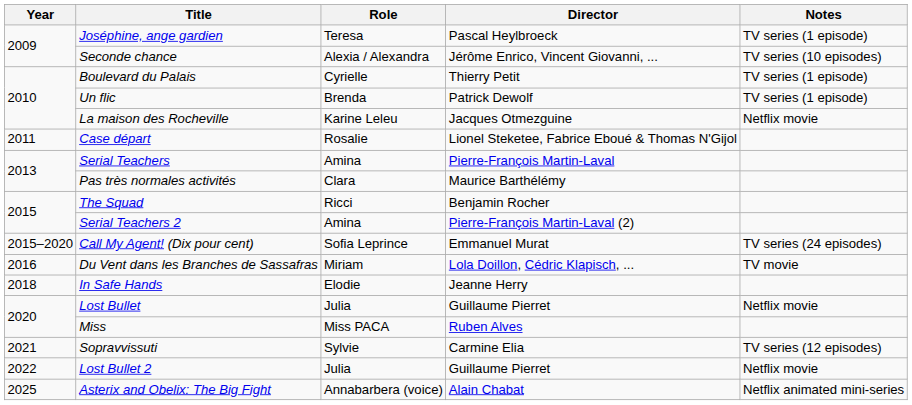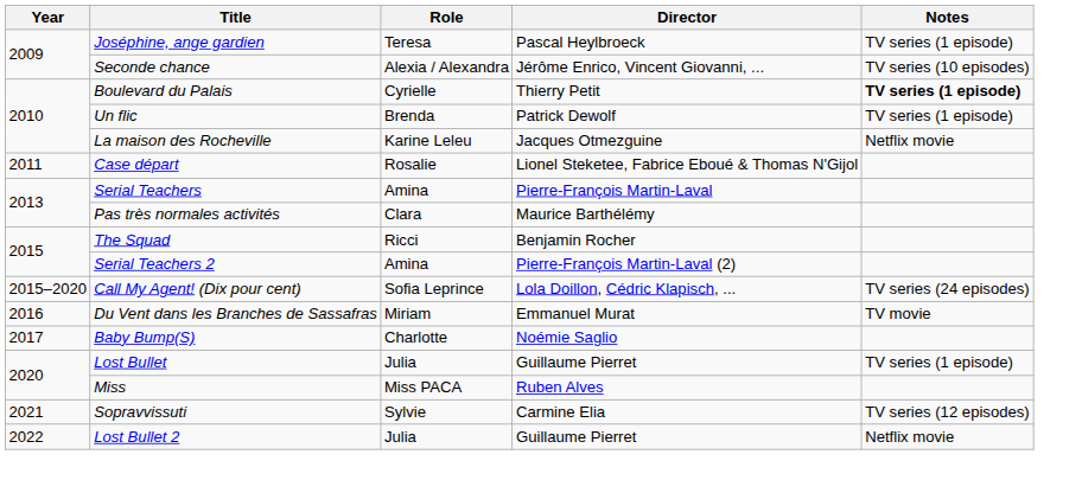 <table class="wikitable sortable">
 <tr>
 <th>Year</th>
 <th>Title</th>
 <th>Role</th>
 <th>Director</th>
 <th class="unsortable">Notes</th>
 </tr>
 <tr>
 <td rowspan=2>2009</td>
 <td><em><a href='#'>Joséphine, ange gardien</a></em></td>
 <td>Teresa</td>
 <td>Pascal Heylbroeck</td>
 <td>TV series (1 episode)</td>
 </tr>
 <tr>
 <td><em>Seconde chance</em></td>
 <td>Alexia / Alexandra</td>
 <td>Jérôme Enrico, Vincent Giovanni, ...</td>
 <td>TV series (10 episodes)</td>
 </tr>
 <tr>
 <td rowspan=3>2010</td>
 <td><em>Boulevard du Palais</em></td>
 <td>Cyrielle</td>
 <td>Thierry Petit</td>
-<td>TV series (1 episode)</td>
+<td><strong>TV series (1 episode)</strong></td>
 </tr>
 <tr>
 <td><em>Un flic</em></td>
 <td>Brenda</td>
 <td>Patrick Dewolf</td>
 <td>TV series (1 episode)</td>
 </tr>
 <tr>
 <td><em>La maison des Rocheville</em></td>
 <td>Karine Leleu</td>
 <td>Jacques Otmezguine</td>
 <td>Netflix movie</td>
 </tr>
 <tr>
 <td rowspan=1>2011</td>
 <td><em><a href='#'>Case départ</a></em></td>
 <td>Rosalie</td>
 <td>Lionel Steketee, Fabrice Eboué & Thomas N'Gijol</td>
 <td></td>
 </tr>
 <tr>
 <td rowspan=2>2013</td>
 <td><em><a href='#'>Serial Teachers</a></em></td>
 <td>Amina</td>
 <td><a href='#'>Pierre-François Martin-Laval</a></td>
 <td></td>
 </tr>
 <tr>
 <td><em>Pas très normales activités</em></td>
 <td>Clara</td>
 <td>Maurice Barthélémy</td>
 <td></td>
 </tr>
 <tr>
 <td rowspan=2>2015</td>
 <td><em><a href='#'>The Squad</a></em></td>
 <td>Ricci</td>
 <td>Benjamin Rocher</td>
 <td></td>
 </tr>
 <tr>
 <td><em><a href='#'>Serial Teachers 2</a></em></td>
 <td>Amina</td>
 <td><a href='#'>Pierre-François Martin-Laval</a> (2)</td>
 <td></td>
 </tr>
 <tr>
 <td rowspan=1>2015–2020</td>
 <td><em><a href='#'>Call My Agent!</a> (Dix pour cent)</em></td>
 <td>Sofia Leprince</td>
-<td>Emmanuel Murat</td>
+<td><a href='#'>Lola Doillon</a>, <a href='#'>Cédric Klapisch</a>, ...</td>
 <td>TV series (24 episodes)</td>
 </tr>
 <tr>
 <td rowspan=1>2016</td>
 <td><em>Du Vent dans les Branches de Sassafras</em></td>
 <td>Miriam</td>
-<td><a href='#'>Lola Doillon</a>, <a href='#'>Cédric Klapisch</a>, ...</td>
+<td>Emmanuel Murat</td>
 <td>TV movie</td>
 </tr>
 <tr>
-<td>2018</td>
-<td><em><a href='#'>In Safe Hands</a></em></td>
-<td>Elodie</td>
-<td>Jeanne Herry</td>
+<td rowspan=1>2017</td>
+<td><em><a href='#'>Baby Bump(S)</a></em></td>
+<td>Charlotte</td>
+<td><a href='#'>Noémie Saglio</a></td>
 <td></td>
 </tr>
 <tr>
 <td rowspan=2>2020</td>
 <td><em><a href='#'>Lost Bullet</a></em></td>
 <td>Julia</td>
 <td>Guillaume Pierret</td>
-<td>Netflix movie</td>
+<td>TV series (1 episode)</td>
 </tr>
 <tr>
 <td><em>Miss</em></td>
 <td>Miss PACA</td>
 <td><a href='#'>Ruben Alves</a></td>
 <td></td>
 </tr>
 <tr>
 <td>2021</td>
 <td><em>Sopravvissuti</em></td>
 <td>Sylvie</td>
 <td>Carmine Elia</td>
 <td>TV series (12 episodes)</td>
 </tr>
 <tr>
 <td>2022</td>
 <td><em><a href='#'>Lost Bullet 2</a></em></td>
 <td>Julia</td>
 <td>Guillaume Pierret</td>
 <td>Netflix movie</td>
 </tr>
-<tr>
-<td>2025</td>
-<td><em><a href='#'>Asterix and Obelix: The Big Fight</a></em></td>
-<td>Annabarbera (voice)</td>
-<td><a href='#'>Alain Chabat</a></td>
-<td>Netflix animated mini-series</td>
-</tr>
 </table>
